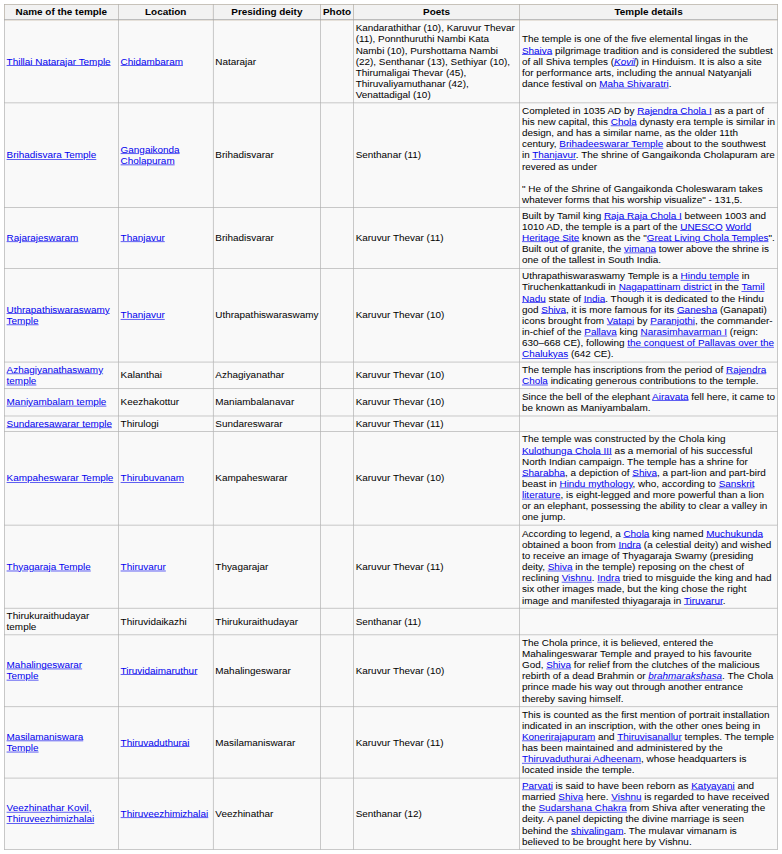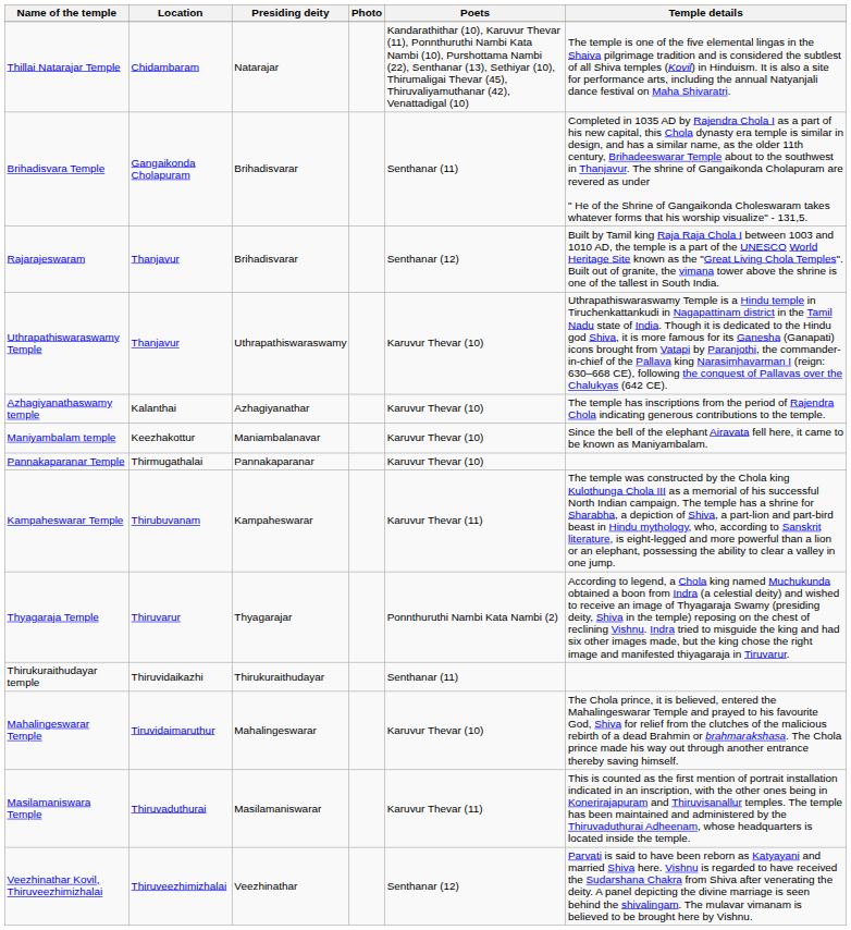 <table class="wikitable sortable">
 <tr style="background:#FFC569">
 <th scope="col"><strong>Name of the temple</strong></th>
 <th scope="col"><strong>Location</strong></th>
 <th scope="col"><strong>Presiding deity</strong></th>
 <th scope="col" class="unsortable"><strong>Photo</strong></th>
 <th scope="col"><strong>Poets</strong></th>
 <th scope="col"><strong>Temple details</strong></th>
 </tr>
 <tr align ="center">
 </tr>
 <tr style="background:#ffe;">
 </tr>
 <tr>
 <td><a href='#'>Thillai Natarajar Temple</a></td>
 <td><a href='#'>Chidambaram</a> </td>
 <td>Natarajar</td>
 <td></td>
 <td>Kandarathithar (10), Karuvur Thevar (11), Ponnthuruthi Nambi Kata Nambi (10), Purshottama Nambi (22), Senthanar (13), Sethiyar (10), Thirumaligai Thevar (45), Thiruvaliyamuthanar (42), Venattadigal (10)</td>
 <td>The temple is one of the five elemental lingas in the <a href='#'>Shaiva</a> pilgrimage tradition and is considered the subtlest of all Shiva temples (<em><a href='#'>Kovil</a></em>) in Hinduism. It is also a site for performance arts, including the annual Natyanjali dance festival on <a href='#'>Maha Shivaratri</a>.</td>
 </tr>
 <tr>
 <td><a href='#'>Brihadisvara Temple</a></td>
 <td><a href='#'>Gangaikonda Cholapuram</a> </td>
 <td>Brihadisvarar</td>
 <td></td>
 <td>Senthanar (11)</td>
 <td>Completed in 1035 AD by <a href='#'>Rajendra Chola I</a> as a part of his new capital, this <a href='#'>Chola</a> dynasty era temple is similar in design, and has a similar name, as the older 11th century, <a href='#'>Brihadeeswarar Temple</a> about  to the southwest in <a href='#'>Thanjavur</a>. The shrine of Gangaikonda Cholapuram are revered as under<br><br>" He of the Shrine of Gangaikonda Choleswaram takes whatever forms that his worship visualize" - 131,5.</td>
 </tr>
 <tr>
 <td><a href='#'>Rajarajeswaram</a></td>
 <td><a href='#'>Thanjavur</a> </td>
 <td>Brihadisvarar</td>
 <td></td>
-<td>Karuvur Thevar (11)</td>
+<td>Senthanar (12)</td>
 <td>Built by Tamil king <a href='#'>Raja Raja Chola I</a> between 1003 and 1010 AD, the temple is a part of the <a href='#'>UNESCO</a> <a href='#'>World Heritage Site</a> known as the "<a href='#'>Great Living Chola Temples</a>". Built out of granite, the <a href='#'>vimana</a> tower above the shrine is one of the tallest in South India.</td>
 </tr>
 <tr>
 <td><a href='#'>Uthrapathiswaraswamy Temple</a></td>
 <td><a href='#'>Thanjavur</a> </td>
 <td>Uthrapathiswaraswamy</td>
 <td></td>
 <td>Karuvur Thevar (10)</td>
 <td>Uthrapathiswaraswamy Temple is a <a href='#'>Hindu temple</a> in Tiruchenkattankudi in <a href='#'>Nagapattinam district</a> in the <a href='#'>Tamil Nadu</a> state of <a href='#'>India</a>. Though it is dedicated to the Hindu god <a href='#'>Shiva</a>, it is more famous for its <a href='#'>Ganesha</a> (Ganapati) icons brought from <a href='#'>Vatapi</a> by <a href='#'>Paranjothi</a>, the commander-in-chief of the <a href='#'>Pallava</a> king <a href='#'>Narasimhavarman I</a> (reign: 630–668 CE), following <a href='#'>the conquest of Pallavas over the Chalukyas</a> (642 CE).</td>
 </tr>
 <tr>
 <td><a href='#'>Azhagiyanathaswamy temple</a></td>
 <td>Kalanthai </td>
 <td>Azhagiyanathar</td>
 <td></td>
 <td>Karuvur Thevar (10)</td>
 <td>The temple has inscriptions from the period of <a href='#'>Rajendra Chola</a> indicating generous contributions to the temple.</td>
 </tr>
 <tr>
 <td><a href='#'>Maniyambalam temple</a></td>
 <td>Keezhakottur </td>
 <td>Maniambalanavar</td>
 <td></td>
 <td>Karuvur Thevar (10)</td>
 <td>Since the bell of the elephant <a href='#'>Airavata</a> fell here, it came to be known as Maniyambalam.</td>
 </tr>
 <tr>
-<td><a href='#'>Sundaresawarar temple</a></td>
-<td>Thirulogi </td>
-<td>Sundareswarar</td>
+<td><a href='#'>Pannakaparanar Temple</a></td>
+<td>Thirmugathalai </td>
+<td>Pannakaparanar</td>
 <td></td>
-<td>Karuvur Thevar (11)</td>
+<td>Karuvur Thevar (10)</td>
 <td></td>
 </tr>
 <tr>
 <td><a href='#'>Kampaheswarar Temple</a></td>
 <td><a href='#'>Thirubuvanam</a> </td>
 <td>Kampaheswarar</td>
 <td></td>
-<td>Karuvur Thevar (10)</td>
+<td>Karuvur Thevar (11)</td>
 <td>The temple was constructed by the Chola king <a href='#'>Kulothunga Chola III</a> as a memorial of his successful North Indian campaign. The temple has a shrine for <a href='#'>Sharabha</a>, a depiction of <a href='#'>Shiva</a>, a part-lion and part-bird beast in <a href='#'>Hindu mythology</a>, who, according to <a href='#'>Sanskrit literature</a>, is eight-legged and more powerful than a lion or an elephant, possessing the ability to clear a valley in one jump.</td>
 </tr>
 <tr>
 <td><a href='#'>Thyagaraja Temple</a></td>
 <td><a href='#'>Thiruvarur</a> </td>
 <td>Thyagarajar</td>
 <td></td>
-<td>Karuvur Thevar (11)</td>
+<td>Ponnthuruthi Nambi Kata Nambi (2)</td>
 <td>According to legend, a <a href='#'>Chola</a> king named <a href='#'>Muchukunda</a> obtained a boon from <a href='#'>Indra</a> (a celestial deity) and wished to receive an image of Thyagaraja Swamy (presiding deity, <a href='#'>Shiva</a> in the temple) reposing on the chest of reclining <a href='#'>Vishnu</a>. <a href='#'>Indra</a> tried to misguide the king and had six other images made, but the king chose the right image and manifested thiyagaraja in <a href='#'>Tiruvarur</a>.</td>
 </tr>
 <tr>
 <td>Thirukuraithudayar temple</td>
 <td>Thiruvidaikazhi </td>
 <td>Thirukuraithudayar</td>
 <td></td>
 <td>Senthanar (11)</td>
 <td></td>
 </tr>
 <tr>
 <td><a href='#'>Mahalingeswarar Temple</a></td>
 <td><a href='#'>Tiruvidaimaruthur</a> </td>
 <td>Mahalingeswarar</td>
 <td></td>
 <td>Karuvur Thevar (10)</td>
 <td>The Chola prince, it is believed, entered the Mahalingeswarar Temple and prayed to his favourite God, <a href='#'>Shiva</a> for relief from the clutches of the malicious rebirth of a dead Brahmin or <em><a href='#'>brahmarakshasa</a></em>. The Chola prince made his way out through another entrance thereby saving himself.</td>
 </tr>
 <tr>
 <td><a href='#'>Masilamaniswara Temple</a></td>
 <td><a href='#'>Thiruvaduthurai</a> </td>
 <td>Masilamaniswarar</td>
 <td></td>
 <td>Karuvur Thevar (11)</td>
 <td>This is counted as the first mention of portrait installation indicated in an inscription, with the other ones being in <a href='#'>Konerirajapuram</a> and <a href='#'>Thiruvisanallur</a> temples. The temple has been maintained and administered by the <a href='#'>Thiruvaduthurai Adheenam</a>, whose headquarters is located inside the temple.</td>
 </tr>
 <tr>
 <td><a href='#'>Veezhinathar Kovil, Thiruveezhimizhalai</a></td>
 <td><a href='#'>Thiruveezhimizhalai</a> </td>
 <td>Veezhinathar</td>
 <td></td>
 <td>Senthanar (12)</td>
 <td><a href='#'>Parvati</a> is said to have been reborn as <a href='#'>Katyayani</a> and married <a href='#'>Shiva</a> here. <a href='#'>Vishnu</a> is regarded to have received the <a href='#'>Sudarshana Chakra</a> from Shiva after venerating the deity. A panel depicting the divine marriage is seen behind the <a href='#'>shivalingam</a>. The mulavar vimanam is believed to be brought here by Vishnu.</td>
 </tr>
 </table>
